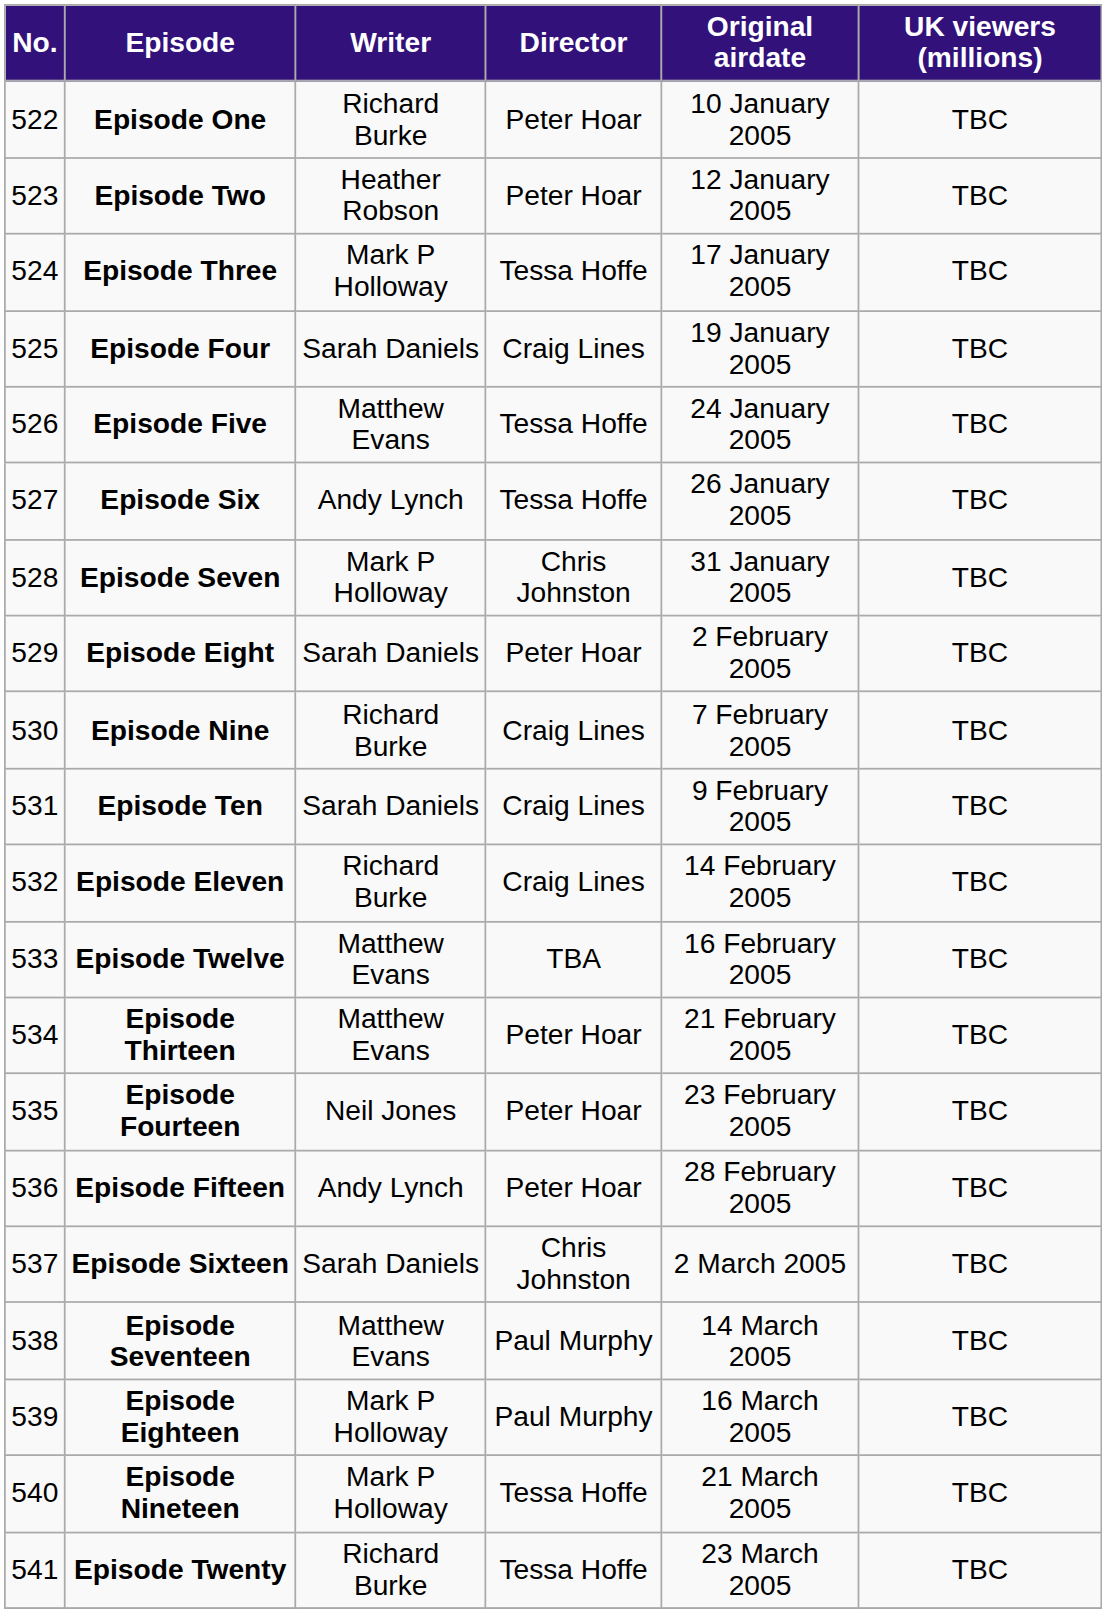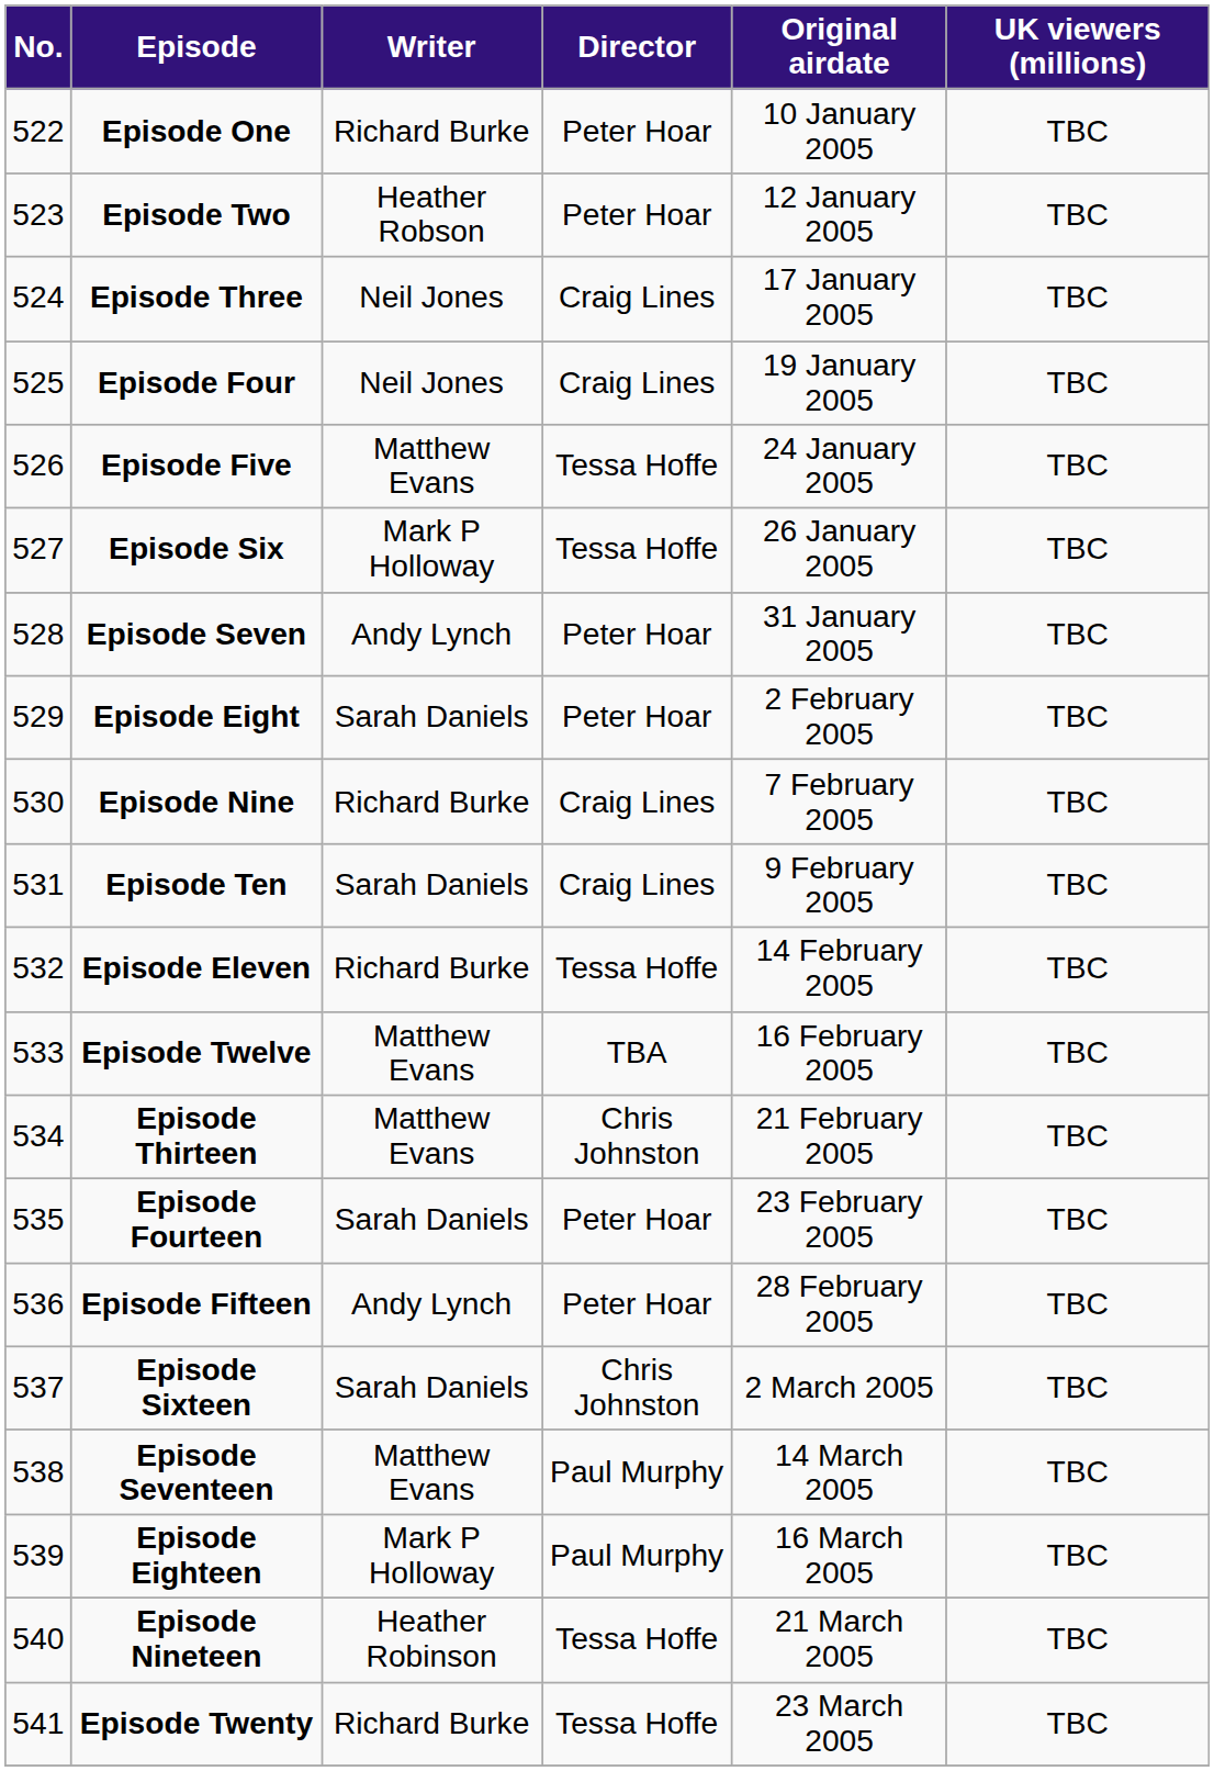 <table class="wikitable" style="width:100%;">
 <tr>
 <th style="background: #32127A; color:white">No.</th>
 <th style="background: #32127A; color:white">Episode</th>
 <th style="background: #32127A; color:white">Writer</th>
 <th style="background: #32127A; color:white">Director</th>
 <th style="background: #32127A; color:white">Original airdate</th>
 <th style="background: #32127A; color:white">UK viewers (millions)</th>
 </tr>
 <tr>
 <td align="center">522</td>
 <td align="center"><strong>Episode One</strong></td>
 <td align="center">Richard Burke</td>
 <td align="center">Peter Hoar</td>
 <td align="center">10 January 2005</td>
 <td align="center">TBC</td>
 </tr>
 <tr>
 <td align="center">523</td>
 <td align="center"><strong>Episode Two</strong></td>
 <td align="center">Heather Robson</td>
 <td align="center">Peter Hoar</td>
 <td align="center">12 January 2005</td>
 <td align="center">TBC</td>
 </tr>
 <tr>
 <td align="center">524</td>
 <td align="center"><strong>Episode Three</strong></td>
-<td align="center">Mark P Holloway</td>
-<td align="center">Tessa Hoffe</td>
+<td align="center">Neil Jones</td>
+<td align="center">Craig Lines</td>
 <td align="center">17 January 2005</td>
 <td align="center">TBC</td>
 </tr>
 <tr>
 <td align="center">525</td>
 <td align="center"><strong>Episode Four</strong></td>
-<td align="center">Sarah Daniels</td>
+<td align="center">Neil Jones</td>
 <td align="center">Craig Lines</td>
 <td align="center">19 January 2005</td>
 <td align="center">TBC</td>
 </tr>
 <tr>
 <td align="center">526</td>
 <td align="center"><strong>Episode Five</strong></td>
 <td align="center">Matthew Evans</td>
 <td align="center">Tessa Hoffe</td>
 <td align="center">24 January 2005</td>
 <td align="center">TBC</td>
 </tr>
 <tr>
 <td align="center">527</td>
 <td align="center"><strong>Episode Six</strong></td>
-<td align="center">Andy Lynch</td>
+<td align="center">Mark P Holloway</td>
 <td align="center">Tessa Hoffe</td>
 <td align="center">26 January 2005</td>
 <td align="center">TBC</td>
 </tr>
 <tr>
 <td align="center">528</td>
 <td align="center"><strong>Episode Seven</strong></td>
-<td align="center">Mark P Holloway</td>
-<td align="center">Chris Johnston</td>
+<td align="center">Andy Lynch</td>
+<td align="center">Peter Hoar</td>
 <td align="center">31 January 2005</td>
 <td align="center">TBC</td>
 </tr>
 <tr>
 <td align="center">529</td>
 <td align="center"><strong>Episode Eight</strong></td>
 <td align="center">Sarah Daniels</td>
 <td align="center">Peter Hoar</td>
 <td align="center">2 February 2005</td>
 <td align="center">TBC</td>
 </tr>
 <tr>
 <td align="center">530</td>
 <td align="center"><strong>Episode Nine</strong></td>
 <td align="center">Richard Burke</td>
 <td align="center">Craig Lines</td>
 <td align="center">7 February 2005</td>
 <td align="center">TBC</td>
 </tr>
 <tr>
 <td align="center">531</td>
 <td align="center"><strong>Episode Ten</strong></td>
 <td align="center">Sarah Daniels</td>
 <td align="center">Craig Lines</td>
 <td align="center">9 February 2005</td>
 <td align="center">TBC</td>
 </tr>
 <tr>
 <td align="center">532</td>
 <td align="center"><strong>Episode Eleven</strong></td>
 <td align="center">Richard Burke</td>
-<td align="center">Craig Lines</td>
+<td align="center">Tessa Hoffe</td>
 <td align="center">14 February 2005</td>
 <td align="center">TBC</td>
 </tr>
 <tr>
 <td align="center">533</td>
 <td align="center"><strong>Episode Twelve</strong></td>
 <td align="center">Matthew Evans</td>
 <td align="center">TBA</td>
 <td align="center">16 February 2005</td>
 <td align="center">TBC</td>
 </tr>
 <tr>
 <td align="center">534</td>
 <td align="center"><strong>Episode Thirteen</strong></td>
 <td align="center">Matthew Evans</td>
-<td align="center">Peter Hoar</td>
+<td align="center">Chris Johnston</td>
 <td align="center">21 February 2005</td>
 <td align="center">TBC</td>
 </tr>
 <tr>
 <td align="center">535</td>
 <td align="center"><strong>Episode Fourteen</strong></td>
-<td align="center">Neil Jones</td>
+<td align="center">Sarah Daniels</td>
 <td align="center">Peter Hoar</td>
 <td align="center">23 February 2005</td>
 <td align="center">TBC</td>
 </tr>
 <tr>
 <td align="center">536</td>
 <td align="center"><strong>Episode Fifteen</strong></td>
 <td align="center">Andy Lynch</td>
 <td align="center">Peter Hoar</td>
 <td align="center">28 February 2005</td>
 <td align="center">TBC</td>
 </tr>
 <tr>
 <td align="center">537</td>
 <td align="center"><strong>Episode Sixteen</strong></td>
 <td align="center">Sarah Daniels</td>
 <td align="center">Chris Johnston</td>
 <td align="center">2 March 2005</td>
 <td align="center">TBC</td>
 </tr>
 <tr>
 <td align="center">538</td>
 <td align="center"><strong>Episode Seventeen</strong></td>
 <td align="center">Matthew Evans</td>
 <td align="center">Paul Murphy</td>
 <td align="center">14 March 2005</td>
 <td align="center">TBC</td>
 </tr>
 <tr>
 <td align="center">539</td>
 <td align="center"><strong>Episode Eighteen</strong></td>
 <td align="center">Mark P Holloway</td>
 <td align="center">Paul Murphy</td>
 <td align="center">16 March 2005</td>
 <td align="center">TBC</td>
 </tr>
 <tr>
 <td align="center">540</td>
 <td align="center"><strong>Episode Nineteen</strong></td>
-<td align="center">Mark P Holloway</td>
+<td align="center">Heather Robinson</td>
 <td align="center">Tessa Hoffe</td>
 <td align="center">21 March 2005</td>
 <td align="center">TBC</td>
 </tr>
 <tr>
 <td align="center">541</td>
 <td align="center"><strong>Episode Twenty</strong></td>
 <td align="center">Richard Burke</td>
 <td align="center">Tessa Hoffe</td>
 <td align="center">23 March 2005</td>
 <td align="center">TBC</td>
 </tr>
 <tr>
 </tr>
 </table>
